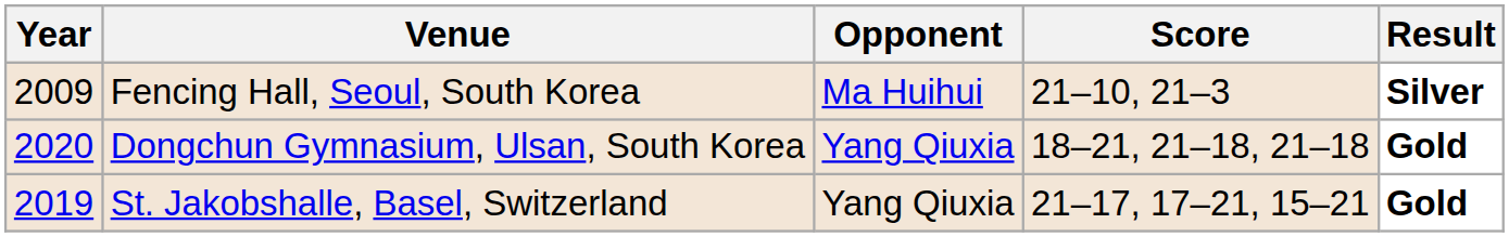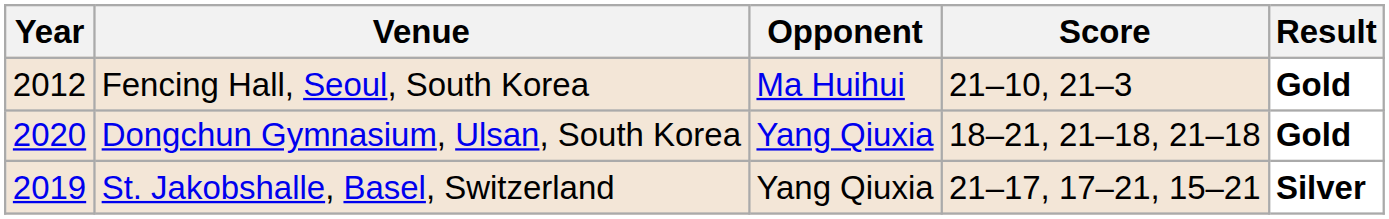 <table class="sortable wikitable" style="font-size: 90%;">
 <tr>
 <th>Year</th>
 <th>Venue</th>
 <th>Opponent</th>
 <th>Score</th>
 <th>Result</th>
 </tr>
 <tr style="background:#F3E6D7">
-<td align="center">2009</td>
+<td align="center">2012</td>
 <td align="left">Fencing Hall, <a href='#'>Seoul</a>, South Korea</td>
 <td align="left"> <a href='#'>Ma Huihui</a></td>
 <td align="left">21–10, 21–3</td>
-<td style="text-align:left; background:white"> <strong>Silver</strong></td>
+<td style="text-align:left; background:white"> <strong>Gold</strong></td>
 </tr>
 <tr style="background:#F3E6D7">
 <td align="center"><a href='#'>2020</a></td>
 <td align="left"><a href='#'>Dongchun Gymnasium</a>, <a href='#'>Ulsan</a>, South Korea</td>
 <td align="left"> <a href='#'>Yang Qiuxia</a></td>
 <td align="left">18–21, 21–18, 21–18</td>
 <td style="text-align:left; background:white"> <strong>Gold</strong></td>
 </tr>
 <tr style="background:#F3E6D7">
 <td align="center"><a href='#'>2019</a></td>
 <td align="left"><a href='#'>St. Jakobshalle</a>, <a href='#'>Basel</a>, Switzerland</td>
 <td align="left"> Yang Qiuxia</td>
 <td align="left">21–17, 17–21, 15–21</td>
-<td style="text-align:left; background:white"> <strong>Gold</strong></td>
+<td style="text-align:left; background:white"> <strong>Silver</strong></td>
 </tr>
 </table>
